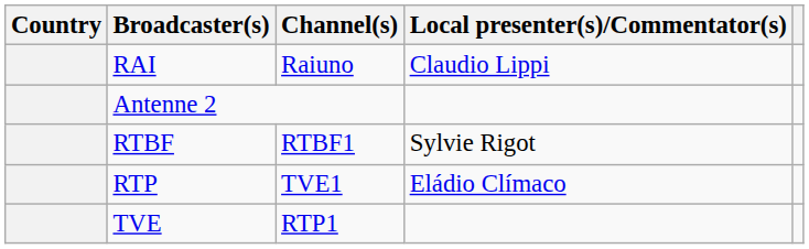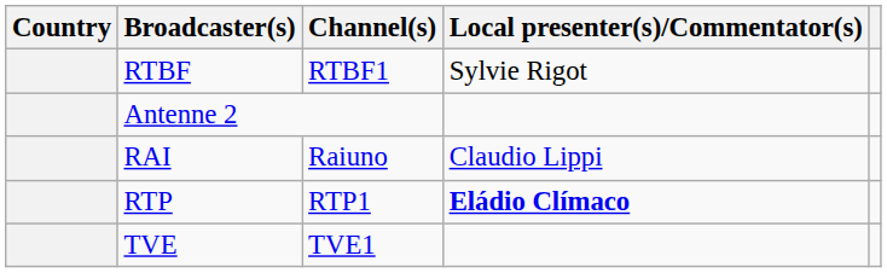 <table class="wikitable plainrowheaders">
 <tr>
 <th scope="col">Country</th>
 <th scope="col">Broadcaster(s)</th>
 <th scope="col">Channel(s)</th>
 <th scope="col">Local presenter(s)/Commentator(s)</th>
 <th scope="col"></th>
 </tr>
 <tr>
 <th scope="row"></th>
-<td><a href='#'>RAI</a></td>
-<td><a href='#'>Raiuno</a></td>
-<td><a href='#'>Claudio Lippi</a></td>
+<td><a href='#'>RTBF</a></td>
+<td><a href='#'>RTBF1</a></td>
+<td>Sylvie Rigot</td>
 <td></td>
 </tr>
 <tr>
 <th scope="row"></th>
 <td colspan="2"><a href='#'>Antenne 2</a></td>
 <td></td>
 <td></td>
 </tr>
 <tr>
 <th scope="row"></th>
-<td><a href='#'>RTBF</a></td>
-<td><a href='#'>RTBF1</a></td>
-<td>Sylvie Rigot</td>
+<td><a href='#'>RAI</a></td>
+<td><a href='#'>Raiuno</a></td>
+<td><a href='#'>Claudio Lippi</a></td>
 <td></td>
 </tr>
 <tr>
 <th scope="row"></th>
 <td><a href='#'>RTP</a></td>
-<td><a href='#'>TVE1</a></td>
-<td><a href='#'>Eládio Clímaco</a></td>
+<td><a href='#'>RTP1</a></td>
+<td><strong><a href='#'>Eládio Clímaco</a></strong></td>
 <td></td>
 </tr>
 <tr>
 <th scope="row"></th>
 <td><a href='#'>TVE</a></td>
-<td><a href='#'>RTP1</a></td>
+<td><a href='#'>TVE1</a></td>
 <td></td>
 <td></td>
 </tr>
 </table>
